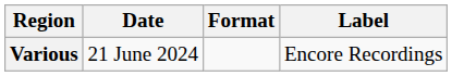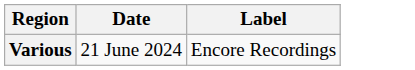 <table class="wikitable plainrowheaders">
 <tr>
 <th scope="col">Region</th>
 <th scope="col">Date</th>
-<th scope="col">Format</th>
 <th scope="col">Label</th>
 </tr>
 <tr>
 <th scope="row">Various</th>
 <td>21 June 2024</td>
-<td></td>
 <td>Encore Recordings</td>
 </tr>
 </table>
